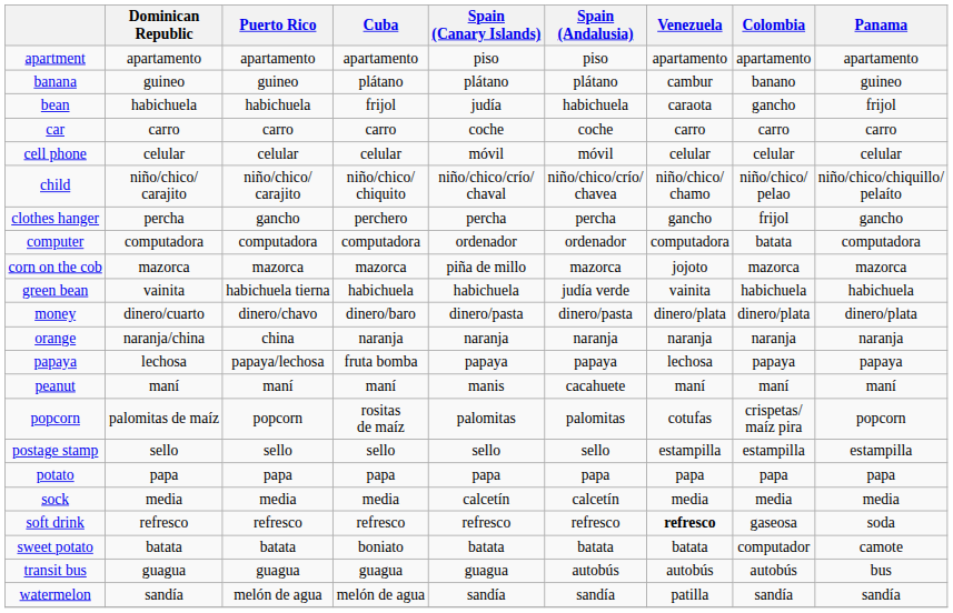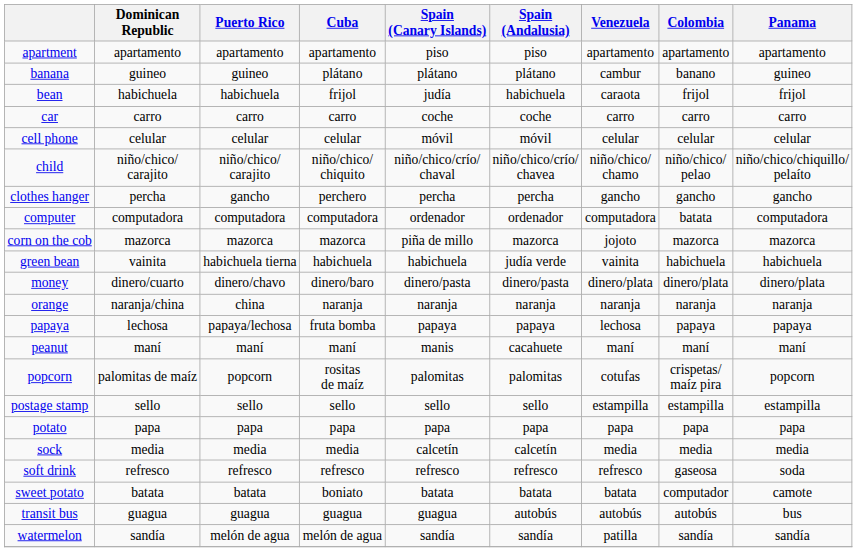 <table class="wikitable" style="text-align: center">
 <tr>
 <th></th>
 <th>Dominican <br> Republic</th>
 <th><a href='#'>Puerto Rico</a></th>
 <th><a href='#'>Cuba</a></th>
 <th><a href='#'>Spain <br> (Canary Islands)</a></th>
 <th><a href='#'>Spain <br> (Andalusia)</a></th>
 <th><a href='#'>Venezuela</a></th>
 <th><a href='#'>Colombia</a></th>
 <th><a href='#'>Panama</a></th>
 </tr>
 <tr>
 <td><a href='#'>apartment</a></td>
 <td>apartamento</td>
 <td>apartamento</td>
 <td>apartamento</td>
 <td>piso</td>
 <td>piso</td>
 <td>apartamento</td>
 <td>apartamento</td>
 <td>apartamento</td>
 </tr>
 <tr>
 <td><a href='#'>banana</a></td>
 <td>guineo</td>
 <td>guineo</td>
 <td>plátano</td>
 <td>plátano</td>
 <td>plátano</td>
 <td>cambur</td>
 <td>banano</td>
 <td>guineo</td>
 </tr>
 <tr>
 <td><a href='#'>bean</a></td>
 <td>habichuela</td>
 <td>habichuela</td>
 <td>frijol</td>
 <td>judía</td>
 <td>habichuela</td>
 <td>caraota</td>
-<td>gancho</td>
+<td>frijol</td>
 <td>frijol</td>
 </tr>
 <tr>
 <td><a href='#'>car</a></td>
 <td>carro</td>
 <td>carro</td>
 <td>carro</td>
 <td>coche</td>
 <td>coche</td>
 <td>carro</td>
 <td>carro</td>
 <td>carro</td>
 </tr>
 <tr>
 <td><a href='#'>cell phone</a></td>
 <td>celular</td>
 <td>celular</td>
 <td>celular</td>
 <td>móvil</td>
 <td>móvil</td>
 <td>celular</td>
 <td>celular</td>
 <td>celular</td>
 </tr>
 <tr>
 <td><a href='#'>child</a></td>
 <td>niño/chico/<br>carajito</td>
 <td>niño/chico/ <br> carajito</td>
 <td>niño/chico/<br>chiquito</td>
 <td>niño/chico/crío/<br>chaval</td>
 <td>niño/chico/crío/<br>chavea</td>
 <td>niño/chico/<br>chamo</td>
 <td>niño/chico/<br>pelao</td>
 <td>niño/chico/chiquillo/<br>pelaíto</td>
 </tr>
 <tr>
 <td><a href='#'>clothes hanger</a></td>
 <td>percha</td>
 <td>gancho</td>
 <td>perchero</td>
 <td>percha</td>
 <td>percha</td>
 <td>gancho</td>
-<td>frijol</td>
+<td>gancho</td>
 <td>gancho</td>
 </tr>
 <tr>
 <td><a href='#'>computer</a></td>
 <td>computadora</td>
 <td>computadora</td>
 <td>computadora</td>
 <td>ordenador</td>
 <td>ordenador</td>
 <td>computadora</td>
 <td>batata</td>
 <td>computadora</td>
 </tr>
 <tr>
 <td><a href='#'>corn on the cob</a></td>
 <td>mazorca</td>
 <td>mazorca</td>
 <td>mazorca</td>
 <td>piña de millo</td>
 <td>mazorca</td>
 <td>jojoto</td>
 <td>mazorca</td>
 <td>mazorca</td>
 </tr>
 <tr>
 <td><a href='#'>green bean</a></td>
 <td>vainita</td>
 <td>habichuela tierna</td>
 <td>habichuela</td>
 <td>habichuela</td>
 <td>judía verde</td>
 <td>vainita</td>
 <td>habichuela</td>
 <td>habichuela</td>
 </tr>
 <tr>
 <td><a href='#'>money</a></td>
 <td>dinero/cuarto</td>
 <td>dinero/chavo</td>
 <td>dinero/baro</td>
 <td>dinero/pasta</td>
 <td>dinero/pasta</td>
 <td>dinero/plata</td>
 <td>dinero/plata</td>
 <td>dinero/plata</td>
 </tr>
 <tr>
 <td><a href='#'>orange</a></td>
 <td>naranja/china</td>
 <td>china</td>
 <td>naranja</td>
 <td>naranja</td>
 <td>naranja</td>
 <td>naranja</td>
 <td>naranja</td>
 <td>naranja</td>
 </tr>
 <tr>
 <td><a href='#'>papaya</a></td>
 <td>lechosa</td>
 <td>papaya/lechosa</td>
 <td>fruta bomba</td>
 <td>papaya</td>
 <td>papaya</td>
 <td>lechosa</td>
 <td>papaya</td>
 <td>papaya</td>
 </tr>
 <tr>
 <td><a href='#'>peanut</a></td>
 <td>maní</td>
 <td>maní</td>
 <td>maní</td>
 <td>manis</td>
 <td>cacahuete</td>
 <td>maní</td>
 <td>maní</td>
 <td>maní</td>
 </tr>
 <tr>
 <td><a href='#'>popcorn</a></td>
 <td>palomitas de maíz</td>
 <td>popcorn</td>
 <td>rositas <br>de maíz</td>
 <td>palomitas</td>
 <td>palomitas</td>
 <td>cotufas</td>
 <td>crispetas/<br>maíz pira</td>
 <td>popcorn</td>
 </tr>
 <tr>
 <td><a href='#'>postage stamp</a></td>
 <td>sello</td>
 <td>sello</td>
 <td>sello</td>
 <td>sello</td>
 <td>sello</td>
 <td>estampilla</td>
 <td>estampilla</td>
 <td>estampilla</td>
 </tr>
 <tr>
 <td><a href='#'>potato</a></td>
 <td>papa</td>
 <td>papa</td>
 <td>papa</td>
 <td>papa</td>
 <td>papa</td>
 <td>papa</td>
 <td>papa</td>
 <td>papa</td>
 </tr>
 <tr>
 <td><a href='#'>sock</a></td>
 <td>media</td>
 <td>media</td>
 <td>media</td>
 <td>calcetín</td>
 <td>calcetín</td>
 <td>media</td>
 <td>media</td>
 <td>media</td>
 </tr>
 <tr>
 <td><a href='#'>soft drink</a></td>
 <td>refresco</td>
 <td>refresco</td>
 <td>refresco</td>
 <td>refresco</td>
 <td>refresco</td>
-<td><strong>refresco</strong></td>
+<td>refresco</td>
 <td>gaseosa</td>
 <td>soda</td>
 </tr>
 <tr>
 <td><a href='#'>sweet potato</a></td>
 <td>batata</td>
 <td>batata</td>
 <td>boniato</td>
 <td>batata</td>
 <td>batata</td>
 <td>batata</td>
 <td>computador</td>
 <td>camote</td>
 </tr>
 <tr>
 <td><a href='#'>transit bus</a></td>
 <td>guagua</td>
 <td>guagua</td>
 <td>guagua</td>
 <td>guagua</td>
 <td>autobús</td>
 <td>autobús</td>
 <td>autobús</td>
 <td>bus</td>
 </tr>
 <tr>
 <td><a href='#'>watermelon</a></td>
 <td>sandía</td>
 <td>melón de agua</td>
 <td>melón de agua</td>
 <td>sandía</td>
 <td>sandía</td>
 <td>patilla</td>
 <td>sandía</td>
 <td>sandía</td>
 </tr>
 <tr>
 </tr>
 </table>
